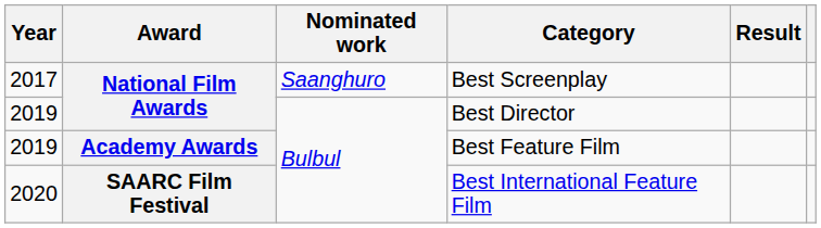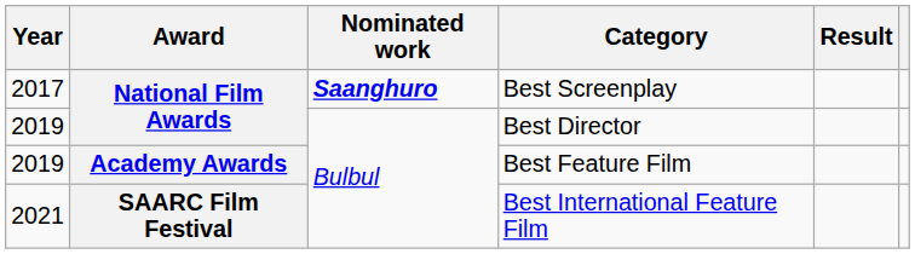 <table class="wikitable plainrowheaders">
 <tr>
 <th>Year</th>
 <th>Award</th>
 <th>Nominated work</th>
 <th>Category</th>
 <th>Result</th>
 <th></th>
 </tr>
 <tr>
 <td>2017</td>
 <th scope="row" rowspan="2"><a href='#'>National Film Awards</a></th>
-<td><em><a href='#'>Saanghuro</a></em></td>
+<td><strong><em><a href='#'>Saanghuro</a></em></strong></td>
 <td>Best Screenplay</td>
 <td></td>
 <td style="text-align:center;"></td>
 </tr>
 <tr>
 <td>2019</td>
 <td rowspan="3"><a href='#'><em>Bulbul</em></a></td>
 <td>Best Director</td>
 <td></td>
 <td style="text-align:center;"></td>
 </tr>
 <tr>
 <td>2019</td>
 <th scope="row"><a href='#'>Academy Awards</a></th>
 <td>Best Feature Film</td>
 <td></td>
 <td style="text-align:center;"></td>
 </tr>
 <tr>
-<td>2020</td>
+<td>2021</td>
 <th scope="row">SAARC Film Festival</th>
 <td><a href='#'>Best International Feature Film</a></td>
 <td></td>
 <td style="text-align:center;"></td>
 </tr>
 </table>
